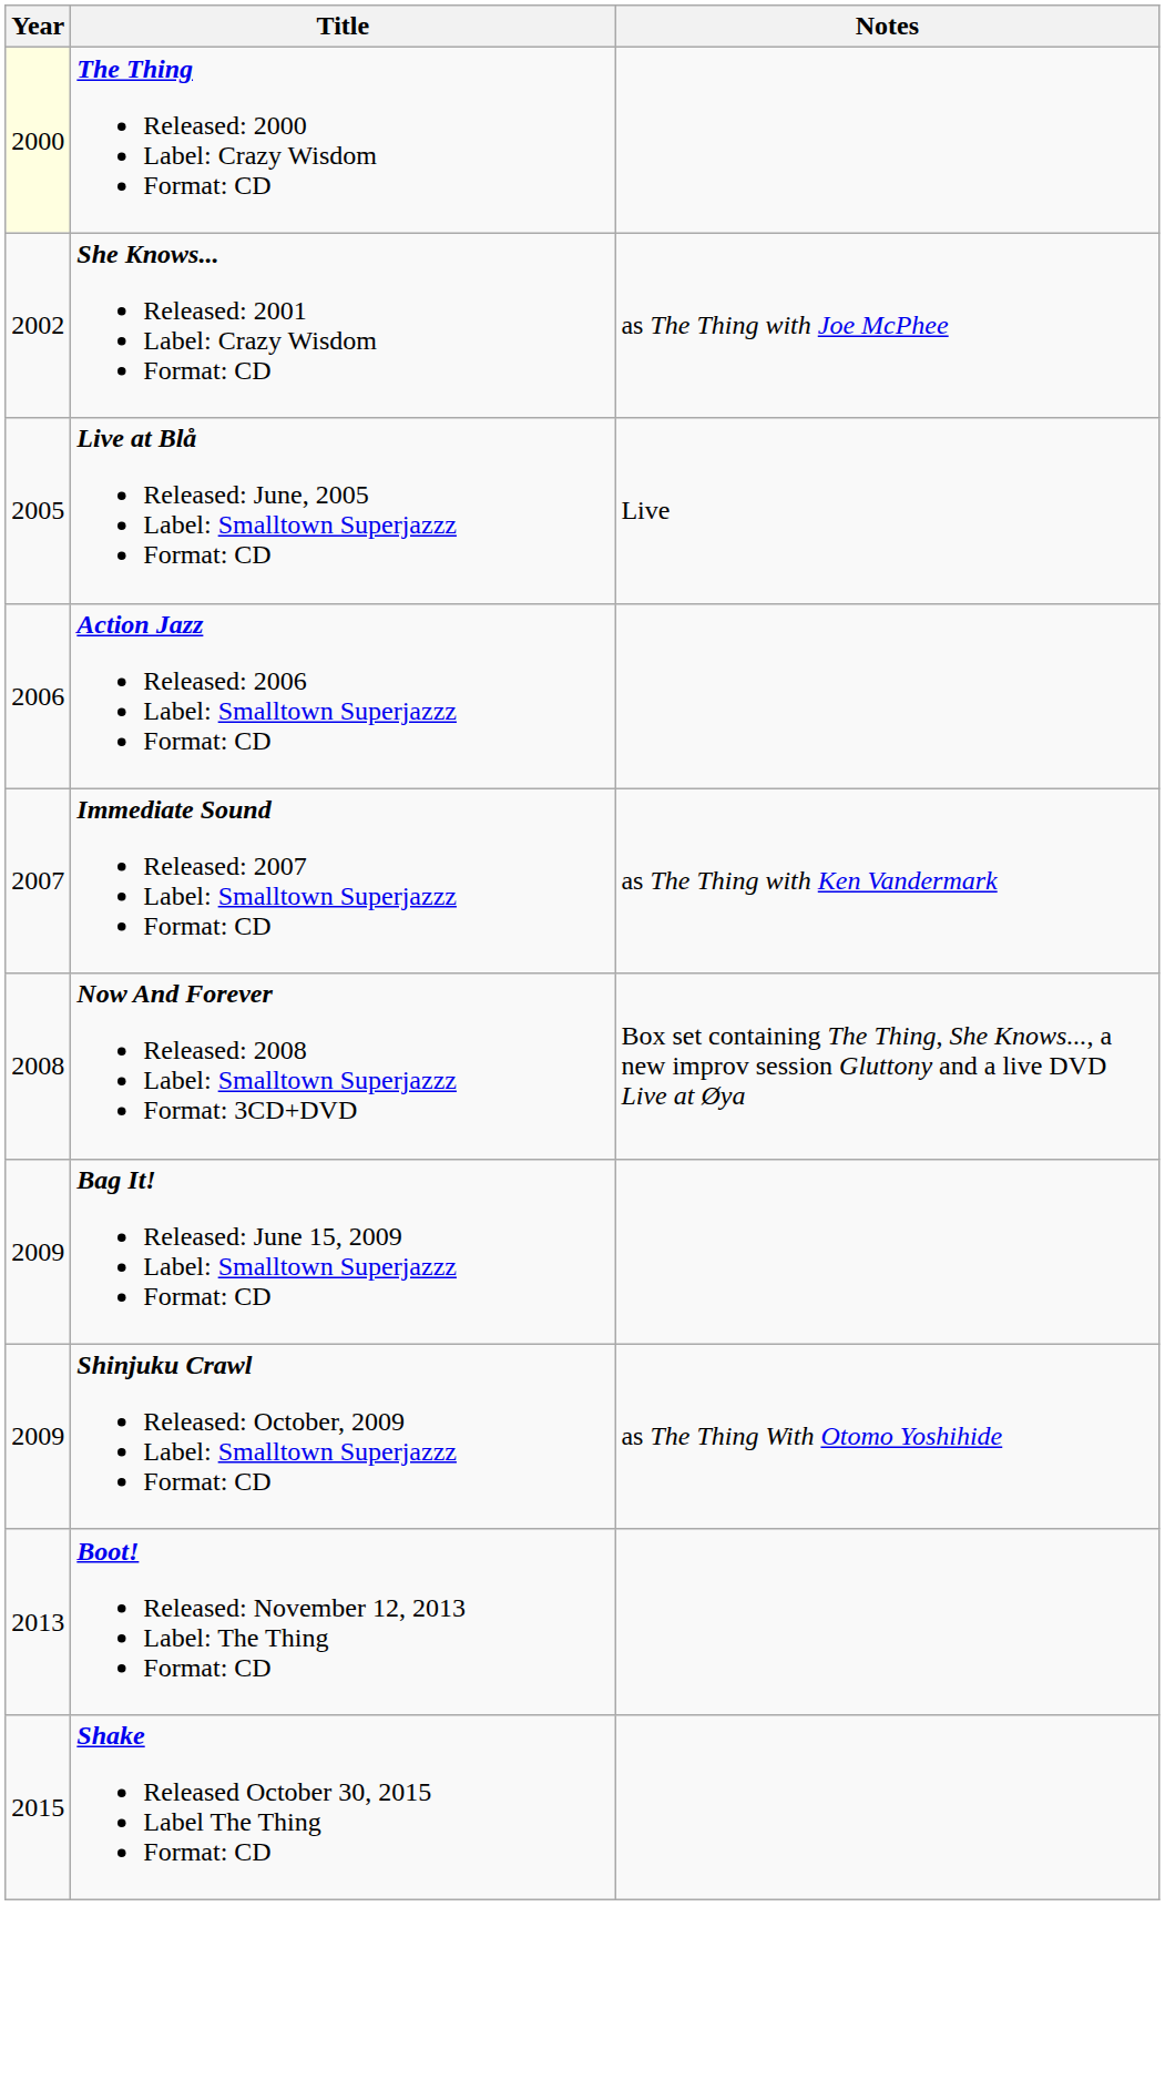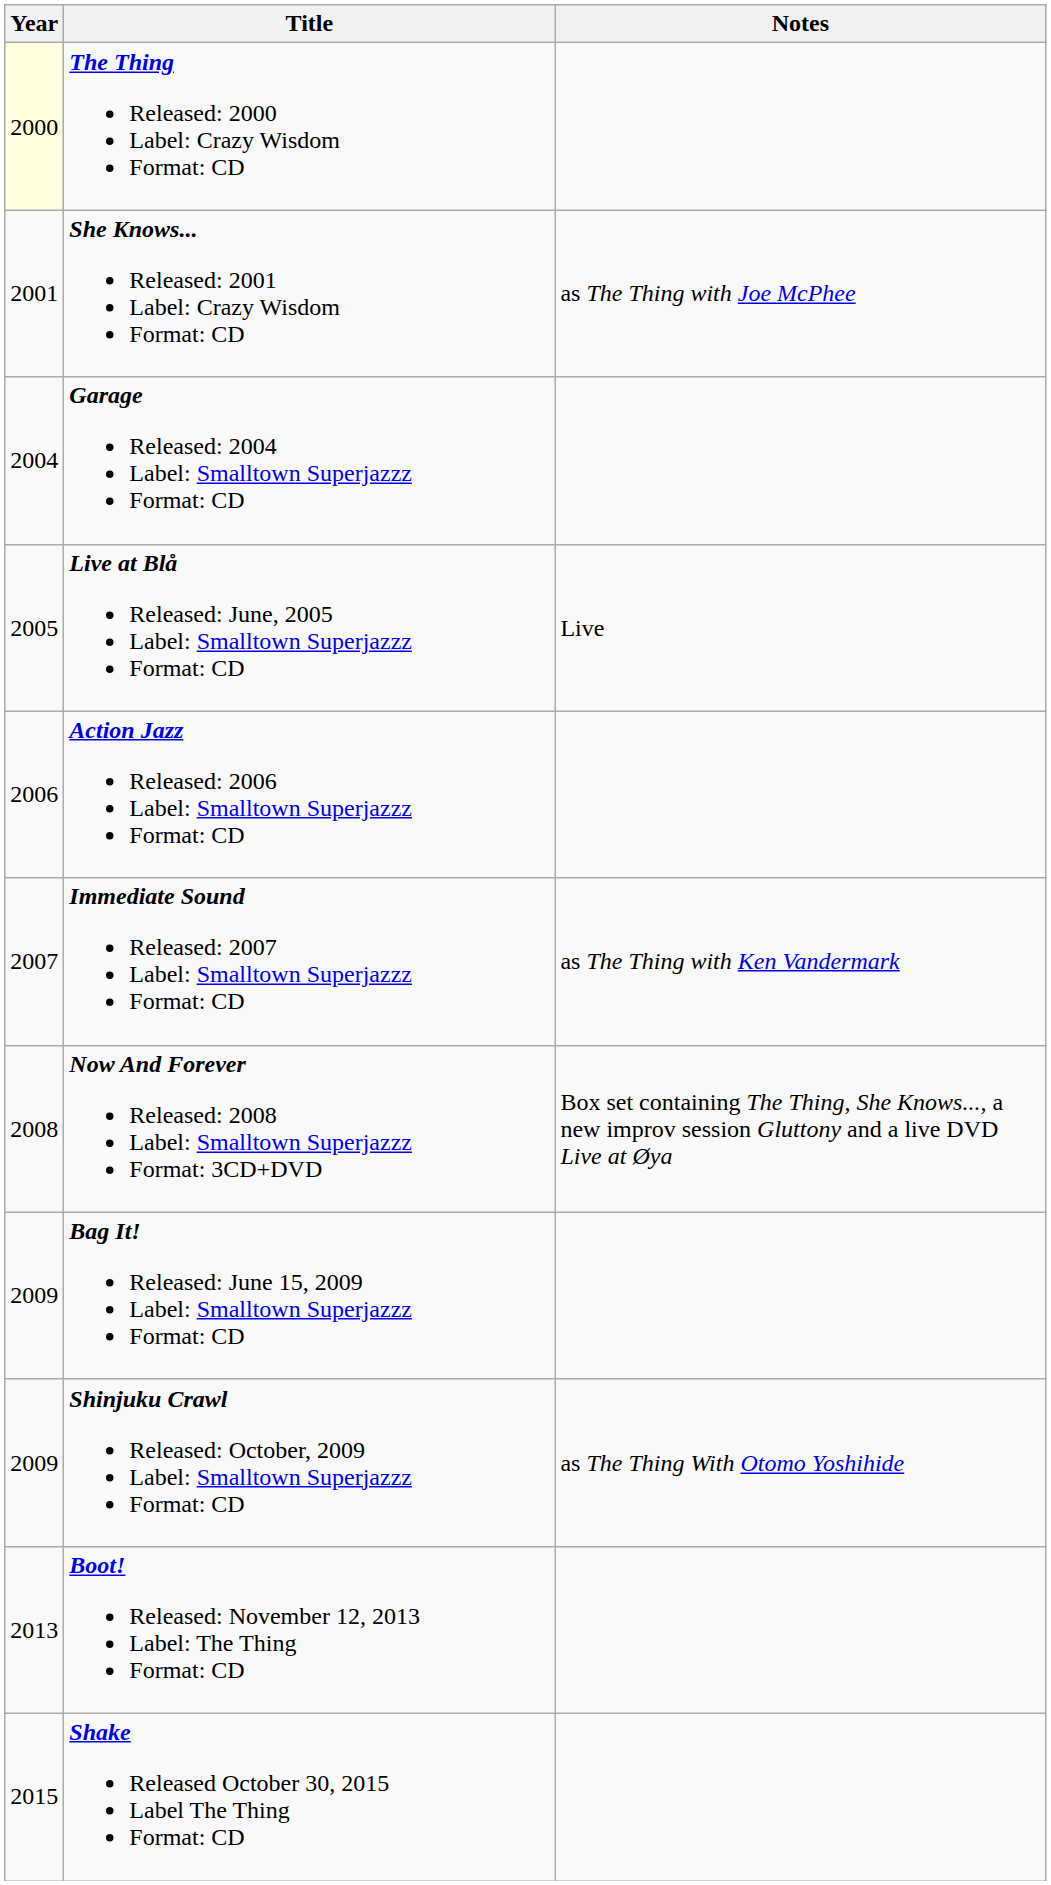 <table class="wikitable">
 <tr>
 <th>Year</th>
 <th style="width:20em">Title</th>
 <th>Notes</th>
 </tr>
 <tr>
 <td style="background: lightyellow;">2000</td>
 <td><strong><em><a href='#'>The Thing</a></em></strong><br><ul><li>Released: 2000</li><li>Label: Crazy Wisdom </li><li>Format: CD</li></ul></td>
 <td></td>
 </tr>
 <tr>
-<td>2002</td>
+<td>2001</td>
 <td><strong><em>She Knows...</em></strong><br><ul><li>Released: 2001</li><li>Label: Crazy Wisdom </li><li>Format: CD</li></ul></td>
 <td>as <em>The Thing with <a href='#'>Joe McPhee</a></em></td>
+</tr>
+<tr>
+<td>2004</td>
+<td style="width:20em"><strong><em>Garage</em></strong><br><ul><li>Released: 2004</li><li>Label: <a href='#'>Smalltown Superjazzz</a> </li><li>Format: CD</li></ul></td>
+<td></td>
 </tr>
 <tr>
 <td>2005</td>
 <td style="width:20em"><strong><em>Live at Blå</em></strong><br><ul><li>Released: June, 2005</li><li>Label: <a href='#'>Smalltown Superjazzz</a> </li><li>Format: CD</li></ul></td>
 <td>Live</td>
 </tr>
 <tr>
 <td>2006</td>
 <td style="width:20em"><strong><em><a href='#'>Action Jazz</a></em></strong><br><ul><li>Released: 2006</li><li>Label: <a href='#'>Smalltown Superjazzz</a> </li><li>Format: CD</li></ul></td>
 <td></td>
 </tr>
 <tr>
 <td>2007</td>
 <td style="width:20em"><strong><em>Immediate Sound</em></strong><br><ul><li>Released: 2007</li><li>Label: <a href='#'>Smalltown Superjazzz</a> </li><li>Format: CD</li></ul></td>
 <td>as <em>The Thing with <a href='#'>Ken Vandermark</a></em></td>
 </tr>
 <tr>
 <td>2008</td>
 <td style="width:20em"><strong><em>Now And Forever</em></strong><br><ul><li>Released: 2008</li><li>Label: <a href='#'>Smalltown Superjazzz</a> </li><li>Format: 3CD+DVD</li></ul></td>
 <td style="width:20em">Box set containing <em>The Thing</em>, <em>She Knows...</em>, a new improv session <em>Gluttony</em> and a live DVD <em>Live at Øya</em></td>
 </tr>
 <tr>
 <td>2009</td>
 <td style="width:20em"><strong><em>Bag It!</em></strong><br><ul><li>Released: June 15, 2009</li><li>Label: <a href='#'>Smalltown Superjazzz</a> </li><li>Format: CD</li></ul></td>
 <td></td>
 </tr>
 <tr>
 <td>2009</td>
 <td style="width:20em"><strong><em>Shinjuku Crawl</em></strong><br><ul><li>Released: October, 2009</li><li>Label: <a href='#'>Smalltown Superjazzz</a> </li><li>Format: CD</li></ul></td>
 <td>as <em>The Thing With <a href='#'>Otomo Yoshihide</a></em></td>
 </tr>
 <tr>
 <td>2013</td>
 <td style="width:20em"><strong><em><a href='#'>Boot!</a></em></strong><br><ul><li>Released: November 12, 2013</li><li>Label: The Thing </li><li>Format: CD</li></ul></td>
 <td></td>
 </tr>
 <tr>
 <td>2015</td>
 <td style="width:20em"><strong><em><a href='#'>Shake</a></em></strong><br><ul><li>Released October 30, 2015</li><li>Label The Thing </li><li>Format: CD</li></ul></td>
 <td></td>
 </tr>
 </table>
